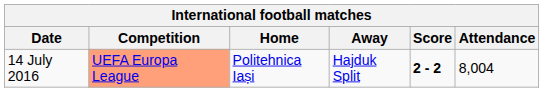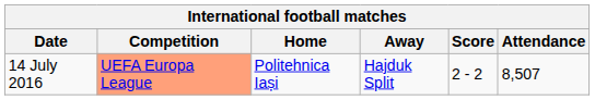 <table class="wikitable" style="text-align: left;font-size:100%;">
 <tr>
 <th colspan=6>International football matches</th>
 </tr>
 <tr>
 <th>Date</th>
 <th>Competition</th>
 <th>Home</th>
 <th>Away</th>
 <th>Score</th>
 <th>Attendance</th>
 </tr>
 <tr>
 <td>14 July 2016</td>
 <td style="background: lightsalmon;"><a href='#'>UEFA Europa League</a></td>
 <td> <a href='#'>Politehnica Iași</a></td>
 <td> <a href='#'>Hajduk Split</a></td>
-<td><strong>2 - 2</strong></td>
-<td>8,004</td>
+<td>2 - 2</td>
+<td>8,507</td>
 </tr>
 </table>
